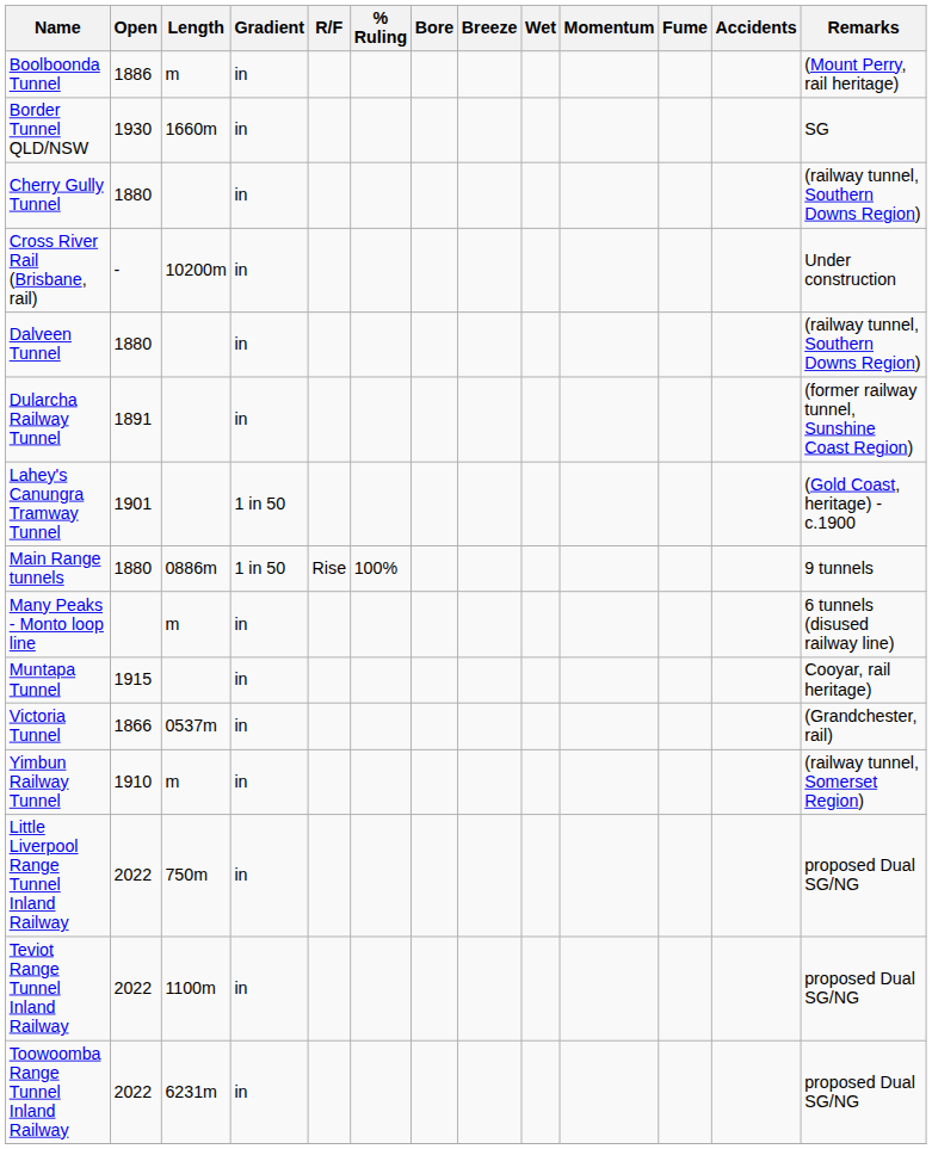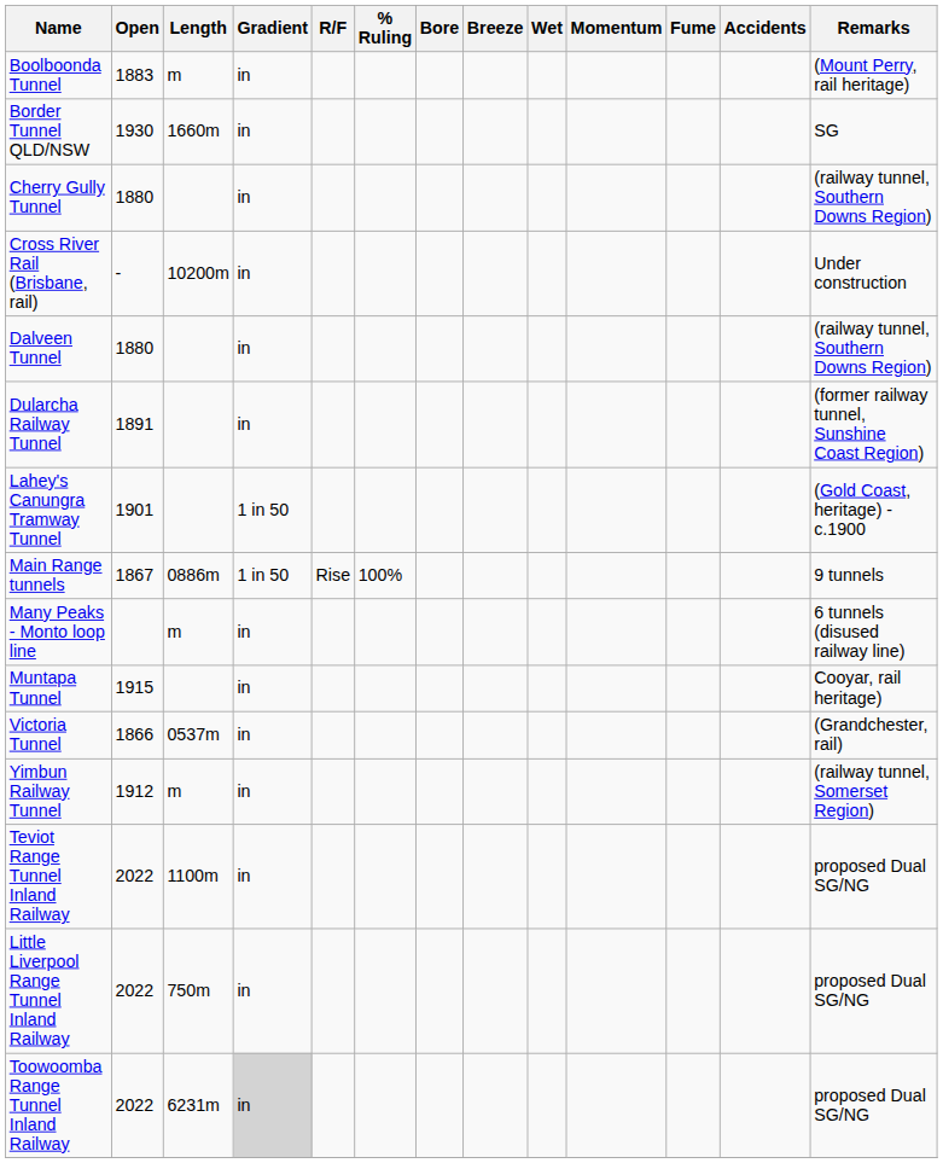 <table class="wikitable sortable">
 <tr>
 <th>Name</th>
 <th>Open</th>
 <th>Length</th>
 <th>Gradient</th>
 <th>R/F</th>
 <th>% Ruling</th>
 <th>Bore</th>
 <th>Breeze</th>
 <th>Wet</th>
 <th>Momentum</th>
 <th>Fume</th>
 <th>Accidents</th>
 <th>Remarks<br></th>
 </tr>
 <tr>
 <td><a href='#'>Boolboonda Tunnel</a></td>
-<td>1886</td>
+<td>1883</td>
 <td>m</td>
 <td>in</td>
 <td></td>
 <td></td>
 <td></td>
 <td></td>
 <td></td>
 <td></td>
 <td></td>
 <td></td>
 <td>(<a href='#'>Mount Perry</a>, rail heritage)</td>
 </tr>
 <tr>
 <td><a href='#'>Border Tunnel</a> QLD/NSW</td>
 <td>1930</td>
 <td>1660m</td>
 <td>in</td>
 <td></td>
 <td></td>
 <td></td>
 <td></td>
 <td></td>
 <td></td>
 <td></td>
 <td></td>
 <td>SG</td>
 </tr>
 <tr>
 <td><a href='#'>Cherry Gully Tunnel</a></td>
 <td>1880</td>
 <td></td>
 <td>in</td>
 <td></td>
 <td></td>
 <td></td>
 <td></td>
 <td></td>
 <td></td>
 <td></td>
 <td></td>
 <td>(railway tunnel, <a href='#'>Southern Downs Region</a>)</td>
 </tr>
 <tr>
 <td><a href='#'>Cross River Rail</a> (<a href='#'>Brisbane</a>, rail)</td>
 <td>-</td>
 <td>10200m</td>
 <td>in</td>
 <td></td>
 <td></td>
 <td></td>
 <td></td>
 <td></td>
 <td></td>
 <td></td>
 <td></td>
 <td>Under construction</td>
 </tr>
 <tr>
 <td><a href='#'>Dalveen Tunnel</a></td>
 <td>1880</td>
 <td></td>
 <td>in</td>
 <td></td>
 <td></td>
 <td></td>
 <td></td>
 <td></td>
 <td></td>
 <td></td>
 <td></td>
 <td>(railway tunnel, <a href='#'>Southern Downs Region</a>)</td>
 </tr>
 <tr>
 <td><a href='#'>Dularcha Railway Tunnel</a></td>
 <td>1891</td>
 <td></td>
 <td>in</td>
 <td></td>
 <td></td>
 <td></td>
 <td></td>
 <td></td>
 <td></td>
 <td></td>
 <td></td>
 <td>(former railway tunnel, <a href='#'>Sunshine Coast Region</a>)</td>
 </tr>
 <tr>
 <td><a href='#'>Lahey's Canungra Tramway Tunnel</a></td>
 <td>1901</td>
 <td></td>
 <td>1 in 50</td>
 <td></td>
 <td></td>
 <td></td>
 <td></td>
 <td></td>
 <td></td>
 <td></td>
 <td></td>
 <td>(<a href='#'>Gold Coast</a>, heritage) - c.1900</td>
 </tr>
 <tr>
 <td><a href='#'>Main Range tunnels</a></td>
-<td>1880</td>
+<td>1867</td>
 <td>0886m</td>
 <td>1 in 50</td>
 <td>Rise</td>
 <td>100%</td>
 <td></td>
 <td></td>
 <td></td>
 <td></td>
 <td></td>
 <td></td>
 <td>9 tunnels</td>
 </tr>
 <tr>
 <td><a href='#'>Many Peaks - Monto loop line</a></td>
 <td></td>
 <td>m</td>
 <td>in</td>
 <td></td>
 <td></td>
 <td></td>
 <td></td>
 <td></td>
 <td></td>
 <td></td>
 <td></td>
 <td>6 tunnels (disused railway line)</td>
 </tr>
 <tr>
 <td><a href='#'>Muntapa Tunnel</a></td>
 <td>1915</td>
 <td></td>
 <td>in</td>
 <td></td>
 <td></td>
 <td></td>
 <td></td>
 <td></td>
 <td></td>
 <td></td>
 <td></td>
 <td>Cooyar, rail heritage)</td>
 </tr>
 <tr>
 <td><a href='#'>Victoria Tunnel</a></td>
 <td>1866</td>
 <td>0537m</td>
 <td>in</td>
 <td></td>
 <td></td>
 <td></td>
 <td></td>
 <td></td>
 <td></td>
 <td></td>
 <td></td>
 <td>(Grandchester, rail)</td>
 </tr>
 <tr>
 <td><a href='#'>Yimbun Railway Tunnel</a></td>
-<td>1910</td>
+<td>1912</td>
 <td>m</td>
 <td>in</td>
 <td></td>
 <td></td>
 <td></td>
 <td></td>
 <td></td>
 <td></td>
 <td></td>
 <td></td>
 <td>(railway tunnel, <a href='#'>Somerset Region</a>)</td>
+</tr>
+<tr>
+<td><a href='#'>Teviot Range Tunnel</a> <a href='#'>Inland Railway</a></td>
+<td>2022</td>
+<td>1100m</td>
+<td>in</td>
+<td></td>
+<td></td>
+<td></td>
+<td></td>
+<td></td>
+<td></td>
+<td></td>
+<td></td>
+<td>proposed Dual SG/NG</td>
 </tr>
 <tr>
 <td><a href='#'>Little Liverpool Range Tunnel</a> <a href='#'>Inland Railway</a></td>
 <td>2022</td>
 <td>750m</td>
 <td>in</td>
 <td></td>
 <td></td>
 <td></td>
 <td></td>
 <td></td>
 <td></td>
 <td></td>
 <td></td>
 <td>proposed Dual SG/NG </td>
 </tr>
 <tr>
-<td><a href='#'>Teviot Range Tunnel</a> <a href='#'>Inland Railway</a></td>
-<td>2022</td>
-<td>1100m</td>
-<td>in</td>
-<td></td>
-<td></td>
-<td></td>
-<td></td>
-<td></td>
-<td></td>
-<td></td>
-<td></td>
-<td>proposed Dual SG/NG</td>
-</tr>
-<tr>
 <td><a href='#'>Toowoomba Range Tunnel</a> <a href='#'>Inland Railway</a></td>
 <td>2022</td>
 <td>6231m</td>
-<td>in</td>
+<td style="background: lightgrey;">in</td>
 <td></td>
 <td></td>
 <td></td>
 <td></td>
 <td></td>
 <td></td>
 <td></td>
 <td></td>
 <td>proposed Dual SG/NG </td>
 </tr>
 <tr>
 </tr>
 </table>
